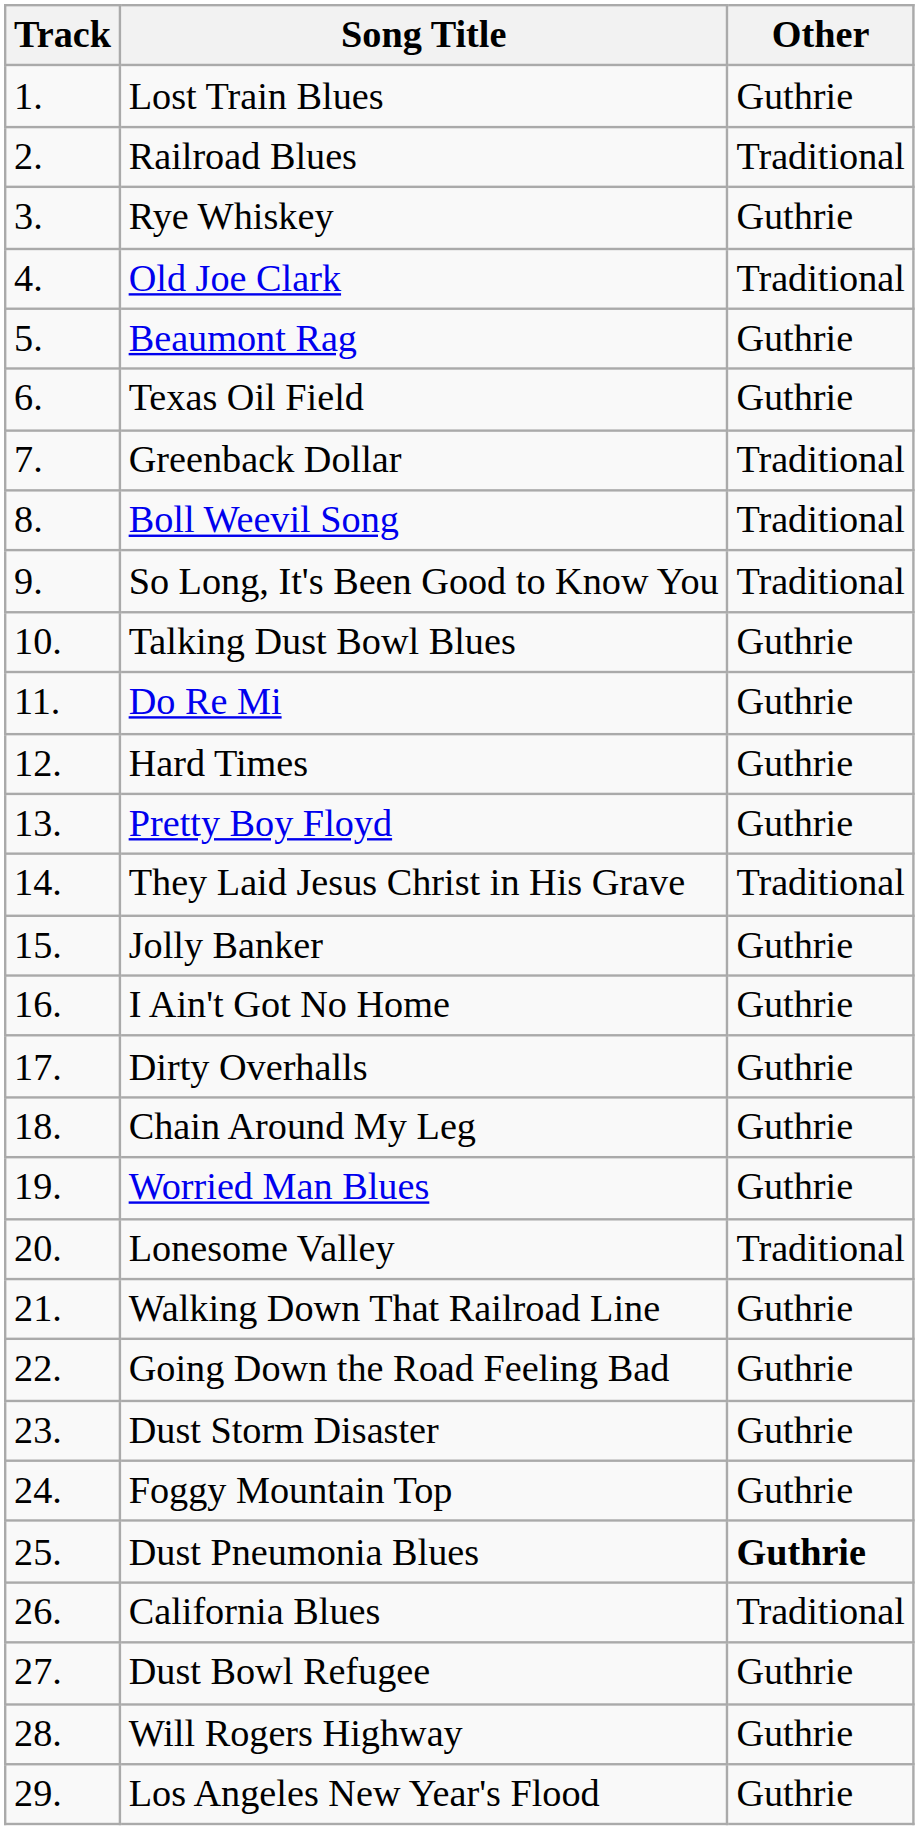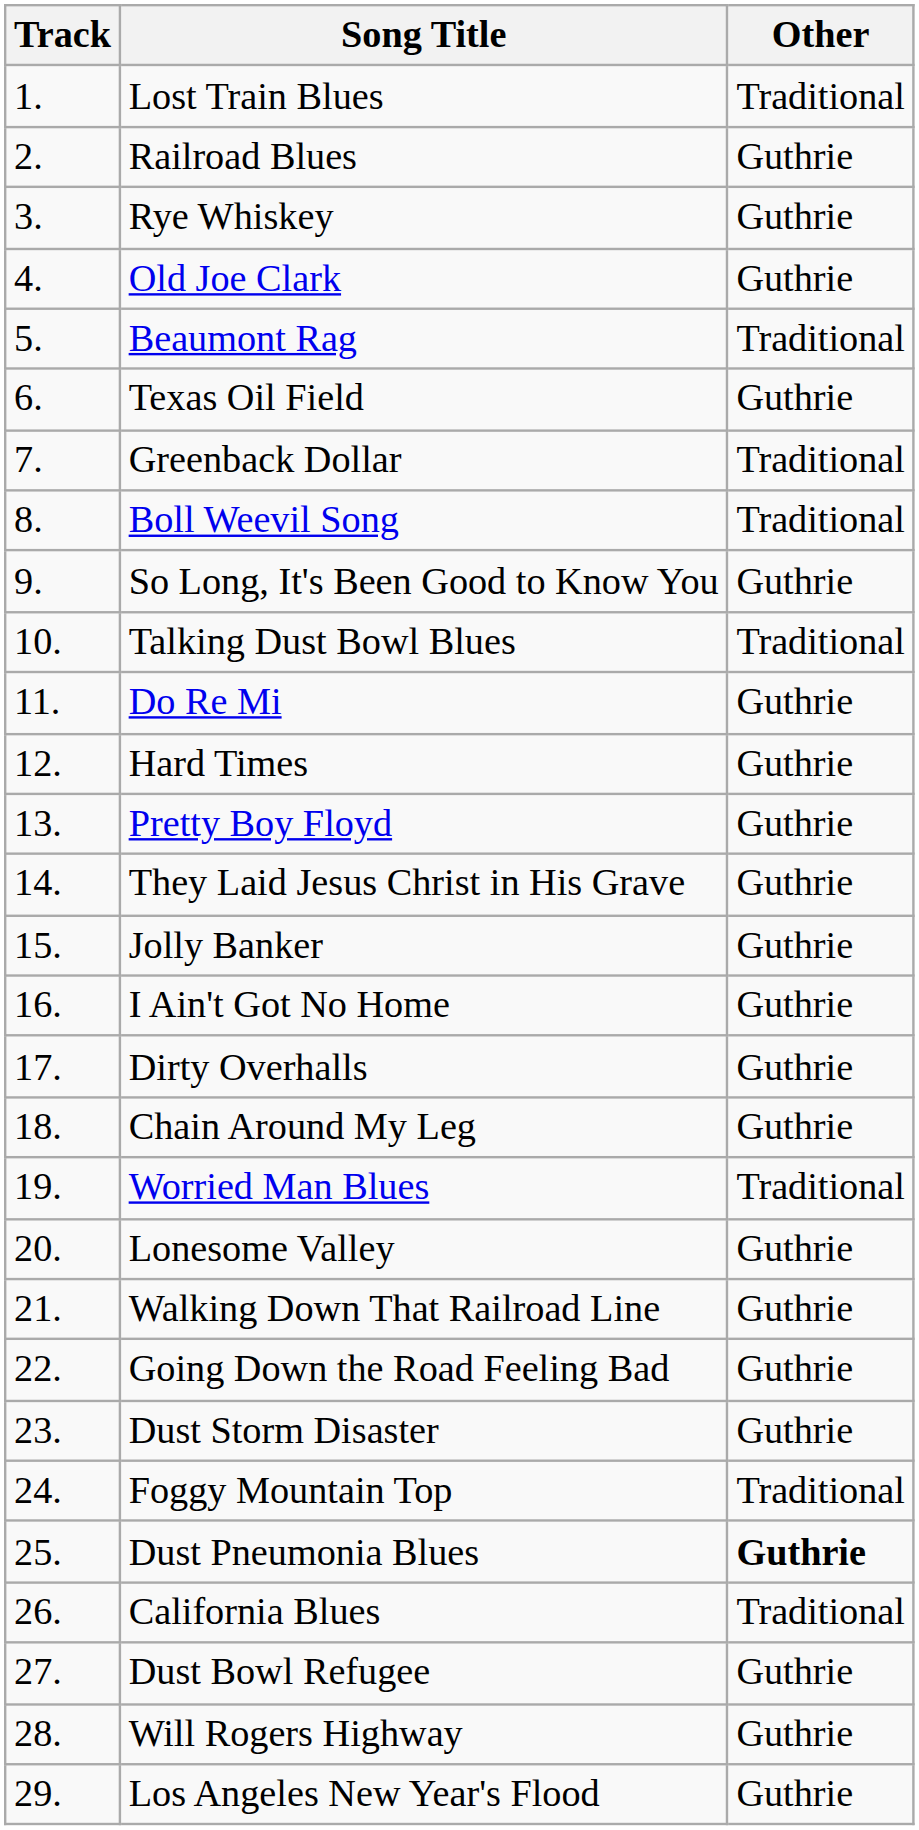 <table class="wikitable">
 <tr>
 <th>Track</th>
 <th>Song Title</th>
 <th>Other</th>
 </tr>
 <tr>
 <td>1.</td>
 <td>Lost Train Blues</td>
-<td>Guthrie</td>
+<td>Traditional</td>
 </tr>
 <tr>
 <td>2.</td>
 <td>Railroad Blues</td>
-<td>Traditional</td>
+<td>Guthrie</td>
 </tr>
 <tr>
 <td>3.</td>
 <td>Rye Whiskey</td>
 <td>Guthrie</td>
 </tr>
 <tr>
 <td>4.</td>
 <td><a href='#'>Old Joe Clark</a></td>
-<td>Traditional</td>
+<td>Guthrie</td>
 </tr>
 <tr>
 <td>5.</td>
 <td><a href='#'>Beaumont Rag</a></td>
-<td>Guthrie</td>
+<td>Traditional</td>
 </tr>
 <tr>
 <td>6.</td>
 <td>Texas Oil Field</td>
 <td>Guthrie</td>
 </tr>
 <tr>
 <td>7.</td>
 <td>Greenback Dollar</td>
 <td>Traditional</td>
 </tr>
 <tr>
 <td>8.</td>
 <td><a href='#'>Boll Weevil Song</a></td>
 <td>Traditional</td>
 </tr>
 <tr>
 <td>9.</td>
 <td>So Long, It's Been Good to Know You</td>
-<td>Traditional</td>
+<td>Guthrie</td>
 </tr>
 <tr>
 <td>10.</td>
 <td>Talking Dust Bowl Blues</td>
-<td>Guthrie</td>
+<td>Traditional</td>
 </tr>
 <tr>
 <td>11.</td>
 <td><a href='#'>Do Re Mi</a></td>
 <td>Guthrie</td>
 </tr>
 <tr>
 <td>12.</td>
 <td>Hard Times</td>
 <td>Guthrie</td>
 </tr>
 <tr>
 <td>13.</td>
 <td><a href='#'>Pretty Boy Floyd</a></td>
 <td>Guthrie</td>
 </tr>
 <tr>
 <td>14.</td>
 <td>They Laid Jesus Christ in His Grave</td>
-<td>Traditional</td>
+<td>Guthrie</td>
 </tr>
 <tr>
 <td>15.</td>
 <td>Jolly Banker</td>
 <td>Guthrie</td>
 </tr>
 <tr>
 <td>16.</td>
 <td>I Ain't Got No Home</td>
 <td>Guthrie</td>
 </tr>
 <tr>
 <td>17.</td>
 <td>Dirty Overhalls</td>
 <td>Guthrie</td>
 </tr>
 <tr>
 <td>18.</td>
 <td>Chain Around My Leg</td>
 <td>Guthrie</td>
 </tr>
 <tr>
 <td>19.</td>
 <td><a href='#'>Worried Man Blues</a></td>
-<td>Guthrie</td>
+<td>Traditional</td>
 </tr>
 <tr>
 <td>20.</td>
 <td>Lonesome Valley</td>
-<td>Traditional</td>
+<td>Guthrie</td>
 </tr>
 <tr>
 <td>21.</td>
 <td>Walking Down That Railroad Line</td>
 <td>Guthrie</td>
 </tr>
 <tr>
 <td>22.</td>
 <td>Going Down the Road Feeling Bad</td>
 <td>Guthrie</td>
 </tr>
 <tr>
 <td>23.</td>
 <td>Dust Storm Disaster</td>
 <td>Guthrie</td>
 </tr>
 <tr>
 <td>24.</td>
 <td>Foggy Mountain Top</td>
-<td>Guthrie</td>
+<td>Traditional</td>
 </tr>
 <tr>
 <td>25.</td>
 <td>Dust Pneumonia Blues</td>
 <td><strong>Guthrie</strong></td>
 </tr>
 <tr>
 <td>26.</td>
 <td>California Blues</td>
 <td>Traditional</td>
 </tr>
 <tr>
 <td>27.</td>
 <td>Dust Bowl Refugee</td>
 <td>Guthrie</td>
 </tr>
 <tr>
 <td>28.</td>
 <td>Will Rogers Highway</td>
 <td>Guthrie</td>
 </tr>
 <tr>
 <td>29.</td>
 <td>Los Angeles New Year's Flood</td>
 <td>Guthrie</td>
 </tr>
 </table>
